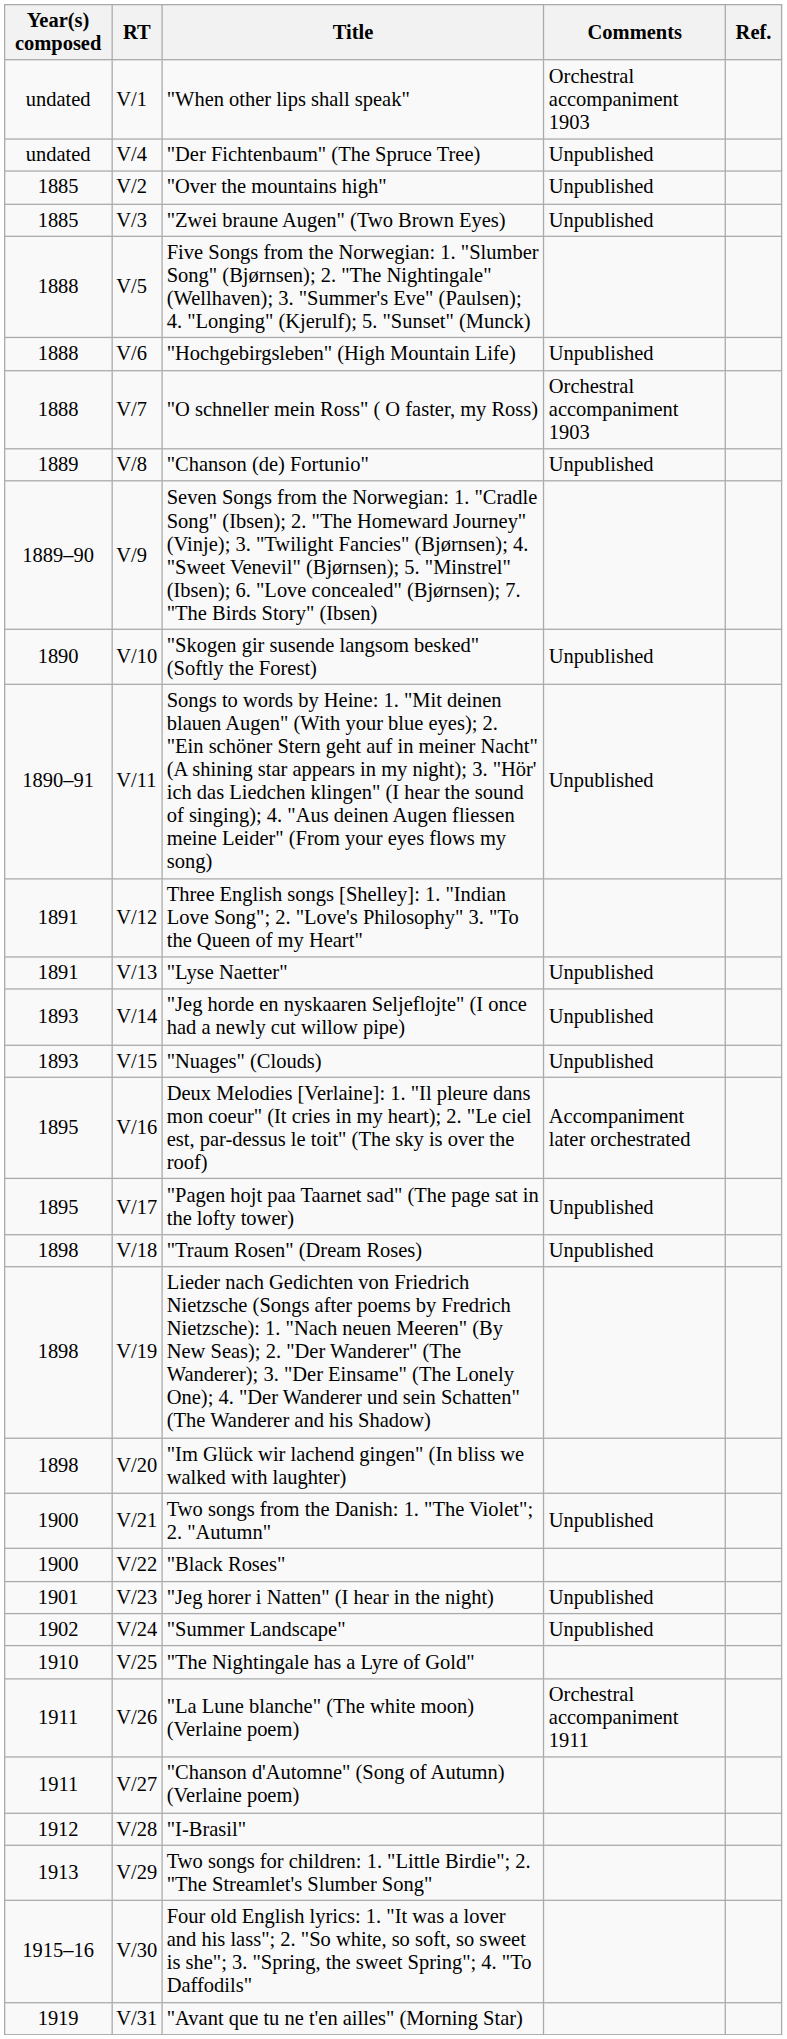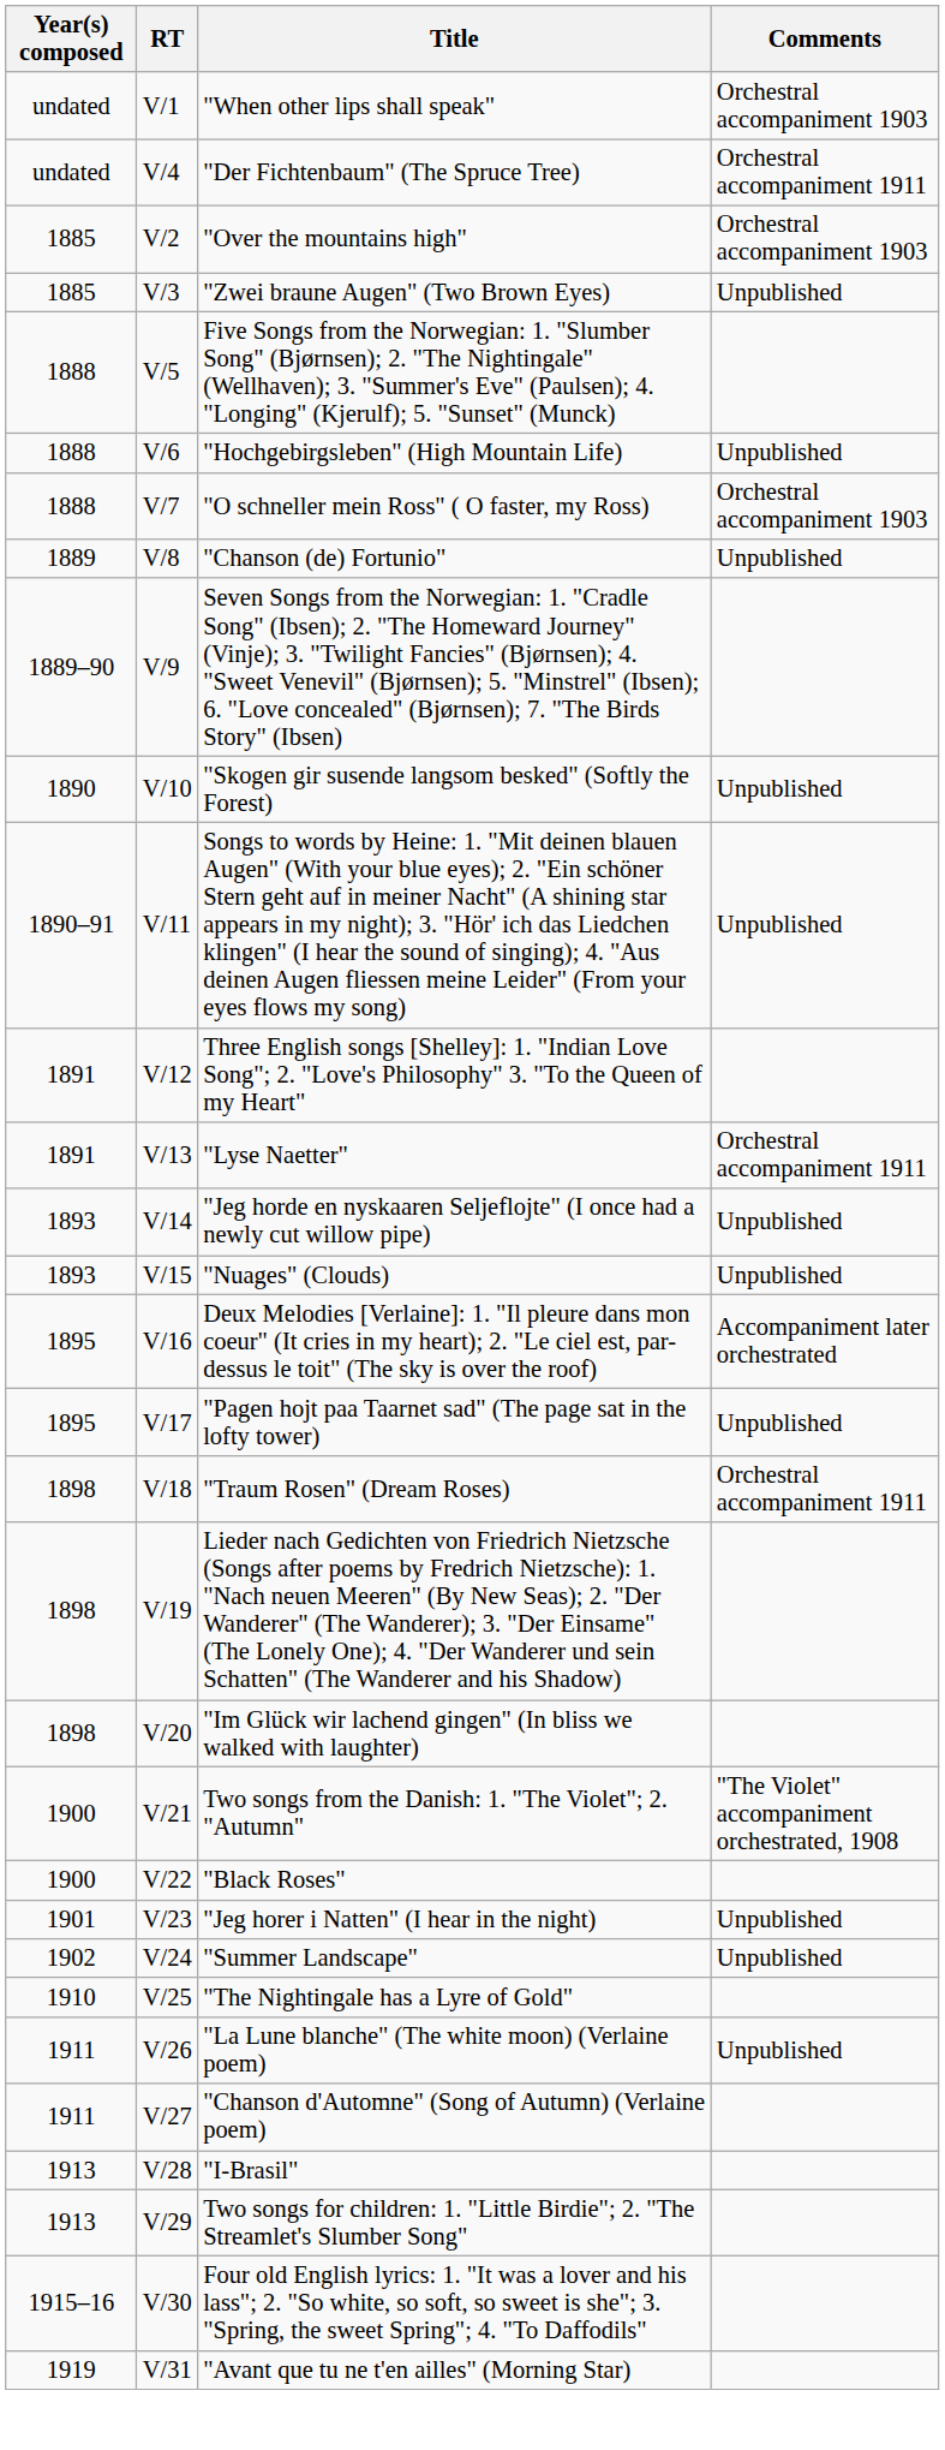 <table Class = "wikitable sortable">
 <tr>
 <th width="90">Year(s) composed</th>
 <th>RT</th>
 <th width="550">Title</th>
 <th width="180">Comments</th>
-<th width= "50">Ref.</th>
 </tr>
 <tr>
 <td align= "center">undated</td>
 <td>V/1</td>
 <td>"When other lips shall speak"</td>
 <td>Orchestral accompaniment 1903</td>
-<td></td>
 </tr>
 <tr>
 <td align= "center">undated</td>
 <td>V/4</td>
 <td>"Der Fichtenbaum" (The Spruce Tree)</td>
-<td>Unpublished</td>
-<td></td>
+<td>Orchestral accompaniment 1911</td>
 </tr>
 <tr>
 <td align= "center">1885</td>
 <td>V/2</td>
 <td>"Over the mountains high"</td>
-<td>Unpublished</td>
-<td></td>
+<td>Orchestral accompaniment 1903</td>
 </tr>
 <tr>
 <td align= "center">1885</td>
 <td>V/3</td>
 <td>"Zwei braune Augen" (Two Brown Eyes)</td>
 <td>Unpublished</td>
-<td></td>
 </tr>
 <tr>
 <td align= "center">1888</td>
 <td>V/5</td>
 <td>Five Songs from the Norwegian: 1. "Slumber Song" (Bjørnsen); 2. "The Nightingale" (Wellhaven); 3. "Summer's Eve" (Paulsen); 4. "Longing" (Kjerulf); 5. "Sunset" (Munck)</td>
-<td></td>
 <td></td>
 </tr>
 <tr>
 <td align= "center">1888</td>
 <td>V/6</td>
 <td>"Hochgebirgsleben" (High Mountain Life)</td>
 <td>Unpublished</td>
-<td></td>
 </tr>
 <tr>
 <td align= "center">1888</td>
 <td>V/7</td>
 <td>"O schneller mein Ross" ( O faster, my Ross)</td>
 <td>Orchestral accompaniment 1903</td>
-<td></td>
 </tr>
 <tr>
 <td align= "center">1889</td>
 <td>V/8</td>
 <td>"Chanson (de) Fortunio"</td>
 <td>Unpublished</td>
-<td></td>
 </tr>
 <tr>
 <td align= "center">1889–90</td>
 <td>V/9</td>
 <td>Seven Songs from the Norwegian: 1. "Cradle Song" (Ibsen); 2. "The Homeward Journey" (Vinje); 3.  "Twilight Fancies" (Bjørnsen); 4. "Sweet Venevil" (Bjørnsen); 5. "Minstrel" (Ibsen); 6. "Love concealed" (Bjørnsen); 7. "The Birds Story" (Ibsen)</td>
-<td></td>
 <td></td>
 </tr>
 <tr>
 <td align= "center">1890</td>
 <td>V/10</td>
 <td>"Skogen gir susende langsom besked" (Softly the Forest)</td>
 <td>Unpublished</td>
-<td></td>
 </tr>
 <tr>
 <td align= "center">1890–91</td>
 <td>V/11</td>
 <td>Songs to words by Heine: 1. "Mit deinen blauen Augen" (With your blue eyes); 2. "Ein schöner Stern geht auf in meiner Nacht" (A shining star appears in my night); 3. "Hör' ich das Liedchen klingen" (I hear the sound of singing); 4. "Aus deinen Augen fliessen meine Leider" (From your eyes flows my song)</td>
 <td>Unpublished</td>
-<td></td>
 </tr>
 <tr>
 <td align= "center">1891</td>
 <td>V/12</td>
 <td>Three English songs [Shelley]: 1. "Indian Love Song"; 2. "Love's Philosophy" 3. "To the Queen of my Heart"</td>
 <td></td>
-<td></td>
 </tr>
 <tr>
 <td align= "center">1891</td>
 <td>V/13</td>
 <td>"Lyse Naetter"</td>
-<td>Unpublished</td>
-<td></td>
+<td>Orchestral accompaniment 1911</td>
 </tr>
 <tr>
 <td align= "center">1893</td>
 <td>V/14</td>
 <td>"Jeg horde en nyskaaren Seljeflojte" (I once had a newly cut willow pipe)</td>
 <td>Unpublished</td>
-<td></td>
 </tr>
 <tr>
 <td align= "center">1893</td>
 <td>V/15</td>
 <td>"Nuages" (Clouds)</td>
 <td>Unpublished</td>
-<td></td>
 </tr>
 <tr>
 <td align= "center">1895</td>
 <td>V/16</td>
 <td>Deux Melodies [Verlaine]: 1. "Il pleure dans mon coeur" (It cries in my heart); 2. "Le ciel est, par-dessus le toit" (The sky is over the roof)</td>
 <td>Accompaniment later orchestrated</td>
-<td></td>
 </tr>
 <tr>
 <td align= "center">1895</td>
 <td>V/17</td>
 <td>"Pagen hojt paa Taarnet sad" (The page sat in the lofty tower)</td>
 <td>Unpublished</td>
-<td></td>
 </tr>
 <tr>
 <td align= "center">1898</td>
 <td>V/18</td>
 <td>"Traum Rosen" (Dream Roses)</td>
-<td>Unpublished</td>
-<td></td>
+<td>Orchestral accompaniment 1911</td>
 </tr>
 <tr>
 <td align= "center">1898</td>
 <td>V/19</td>
 <td>Lieder nach Gedichten von Friedrich Nietzsche (Songs after poems by Fredrich Nietzsche): 1. "Nach neuen Meeren" (By New Seas); 2. "Der Wanderer" (The Wanderer); 3. "Der Einsame" (The Lonely One); 4. "Der Wanderer und sein Schatten" (The Wanderer and his Shadow)</td>
-<td></td>
 <td></td>
 </tr>
 <tr>
 <td align= "center">1898</td>
 <td>V/20</td>
 <td>"Im Glück wir lachend gingen" (In bliss we walked with laughter)</td>
 <td></td>
-<td></td>
 </tr>
 <tr>
 <td align= "center">1900</td>
 <td>V/21</td>
 <td>Two songs from the Danish: 1. "The Violet"; 2. "Autumn"</td>
-<td>Unpublished</td>
-<td></td>
+<td>"The Violet" accompaniment orchestrated,  1908</td>
 </tr>
 <tr>
 <td align= "center">1900</td>
 <td>V/22</td>
 <td>"Black Roses"</td>
-<td></td>
 <td></td>
 </tr>
 <tr>
 <td align= "center">1901</td>
 <td>V/23</td>
 <td>"Jeg horer i Natten" (I hear in the night)</td>
 <td>Unpublished</td>
-<td></td>
 </tr>
 <tr>
 <td align= "center">1902</td>
 <td>V/24</td>
 <td>"Summer Landscape"</td>
 <td>Unpublished</td>
-<td></td>
 </tr>
 <tr>
 <td align= "center">1910</td>
 <td>V/25</td>
 <td>"The Nightingale has a Lyre of Gold"</td>
 <td></td>
-<td></td>
 </tr>
 <tr>
 <td align= "center">1911</td>
 <td>V/26</td>
 <td>"La Lune blanche" (The white moon) (Verlaine poem)</td>
-<td>Orchestral accompaniment 1911</td>
-<td></td>
+<td>Unpublished</td>
 </tr>
 <tr>
 <td align= "center">1911</td>
 <td>V/27</td>
 <td>"Chanson d'Automne" (Song of Autumn) (Verlaine poem)</td>
 <td></td>
-<td></td>
 </tr>
 <tr>
-<td align= "center">1912</td>
+<td align= "center">1913</td>
 <td>V/28</td>
 <td>"I-Brasil"</td>
-<td></td>
 <td></td>
 </tr>
 <tr>
 <td align= "center">1913</td>
 <td>V/29</td>
 <td>Two songs for children: 1. "Little Birdie"; 2. "The Streamlet's Slumber Song"</td>
 <td></td>
-<td></td>
 </tr>
 <tr>
 <td align= "center">1915–16</td>
 <td>V/30</td>
 <td>Four old English lyrics: 1. "It was a lover and his lass"; 2. "So white, so soft, so sweet is she"; 3. "Spring, the sweet Spring"; 4. "To Daffodils"</td>
-<td></td>
 <td></td>
 </tr>
 <tr>
 <td align= "center">1919</td>
 <td>V/31</td>
 <td>"Avant que tu ne t'en ailles" (Morning Star)</td>
 <td></td>
-<td></td>
 </tr>
 </table>
